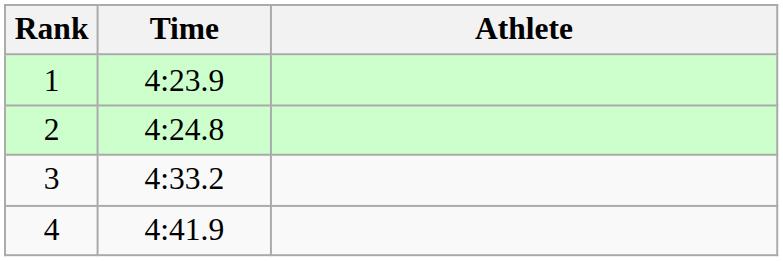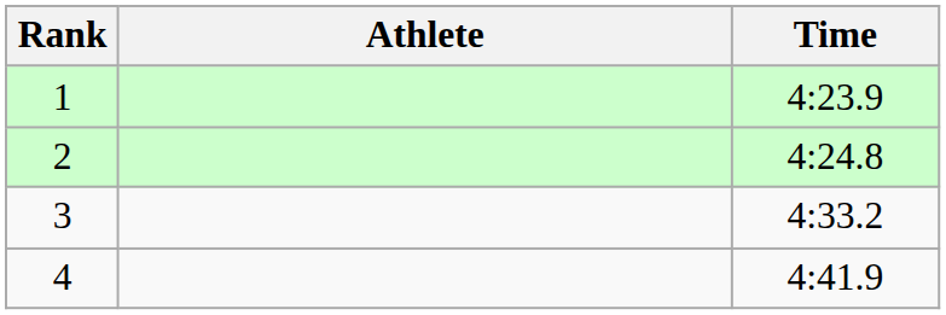 <table class=wikitable style="text-align:center">
 <tr>
 <th width=40>Rank</th>
+<th width=250>Athlete</th>
 <th width=80>Time</th>
-<th width=250>Athlete</th>
 </tr>
 <tr bgcolor="ccffcc">
 <td>1</td>
+<td align=left></td>
 <td>4:23.9</td>
-<td align=left></td>
 </tr>
 <tr bgcolor="ccffcc">
 <td>2</td>
+<td align=left></td>
 <td>4:24.8</td>
-<td align=left></td>
 </tr>
 <tr>
 <td>3</td>
+<td align=left></td>
 <td>4:33.2</td>
-<td align=left></td>
 </tr>
 <tr>
 <td>4</td>
+<td align=left></td>
 <td>4:41.9</td>
-<td align=left></td>
 </tr>
 </table>
